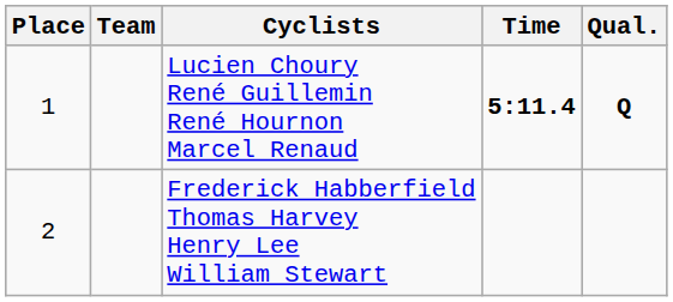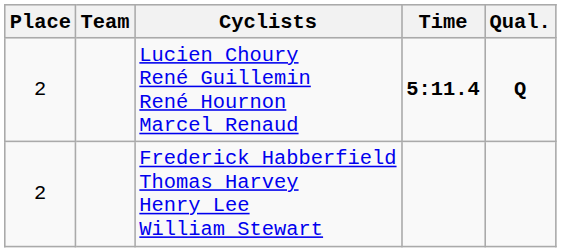 <table class=wikitable style="text-align:center">
 <tr>
 <th>Place</th>
 <th>Team</th>
 <th>Cyclists</th>
 <th>Time</th>
 <th>Qual.</th>
 </tr>
 <tr>
-<td>1</td>
+<td>2</td>
 <td align=left></td>
 <td align=left><a href='#'>Lucien Choury</a> <br> <a href='#'>René Guillemin</a> <br> <a href='#'>René Hournon</a> <br> <a href='#'>Marcel Renaud</a></td>
 <td><strong>5:11.4</strong></td>
 <td><strong>Q</strong></td>
 </tr>
 <tr>
 <td>2</td>
 <td align=left></td>
 <td align=left><a href='#'>Frederick Habberfield</a> <br> <a href='#'>Thomas Harvey</a> <br> <a href='#'>Henry Lee</a> <br> <a href='#'>William Stewart</a></td>
 <td></td>
 <td></td>
 </tr>
 </table>
